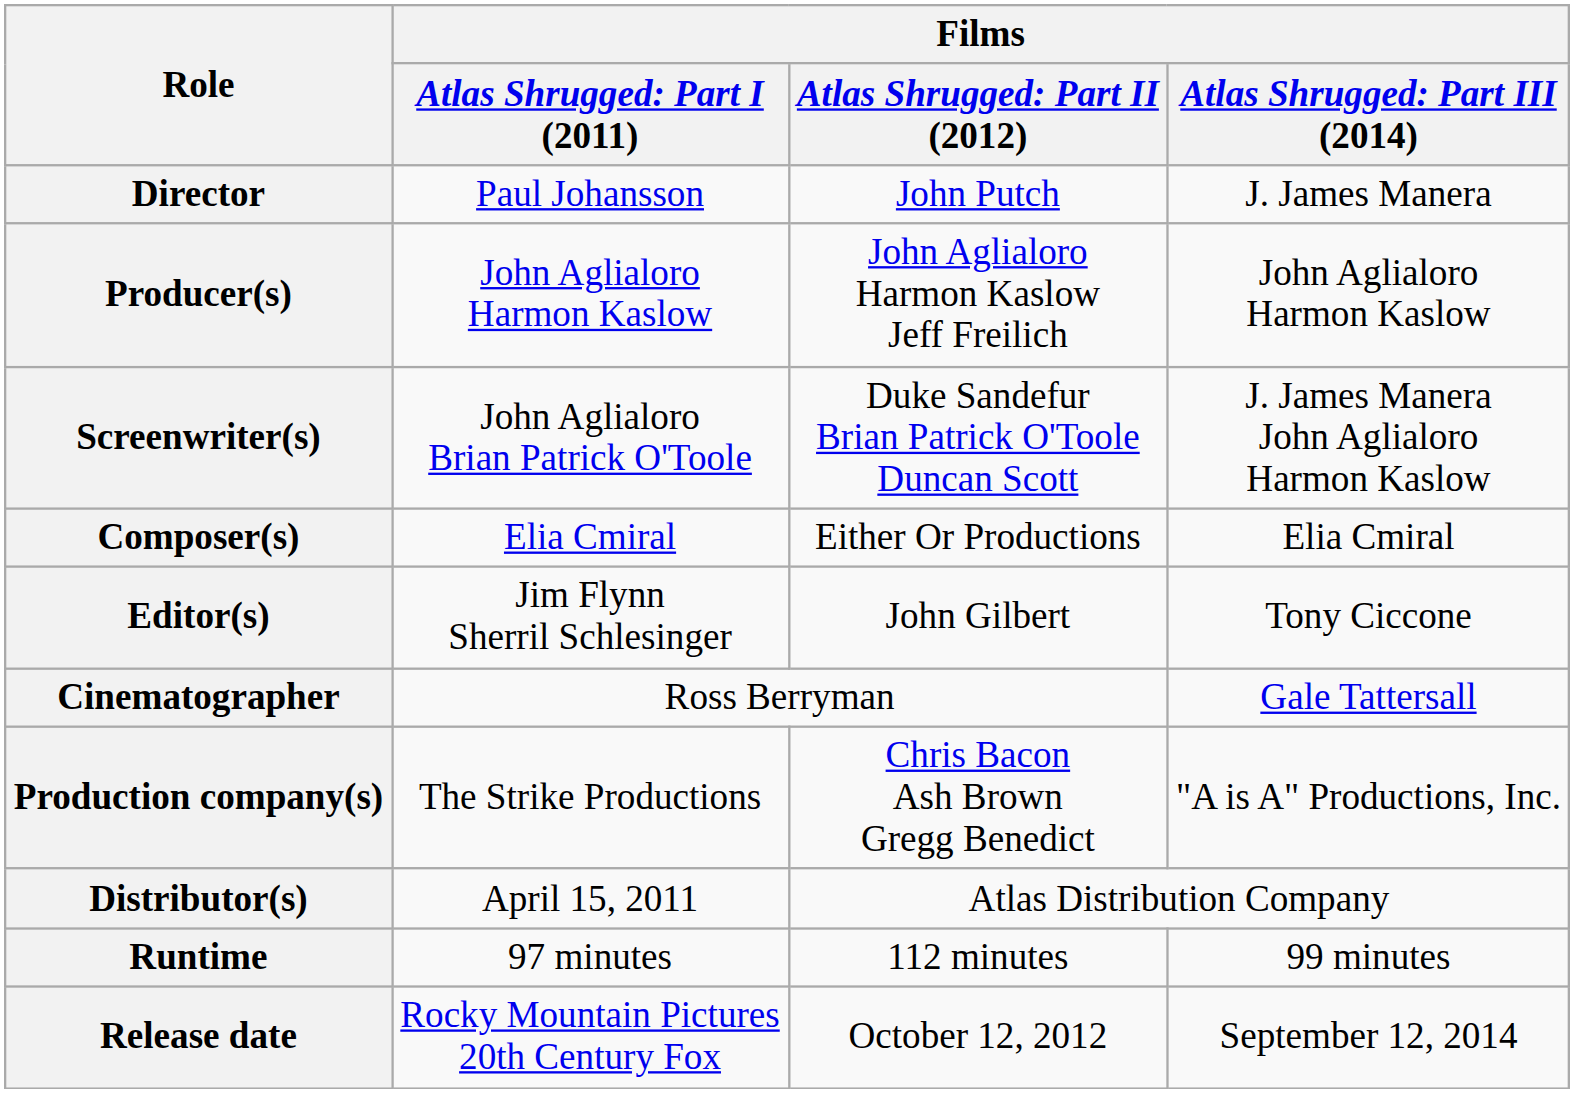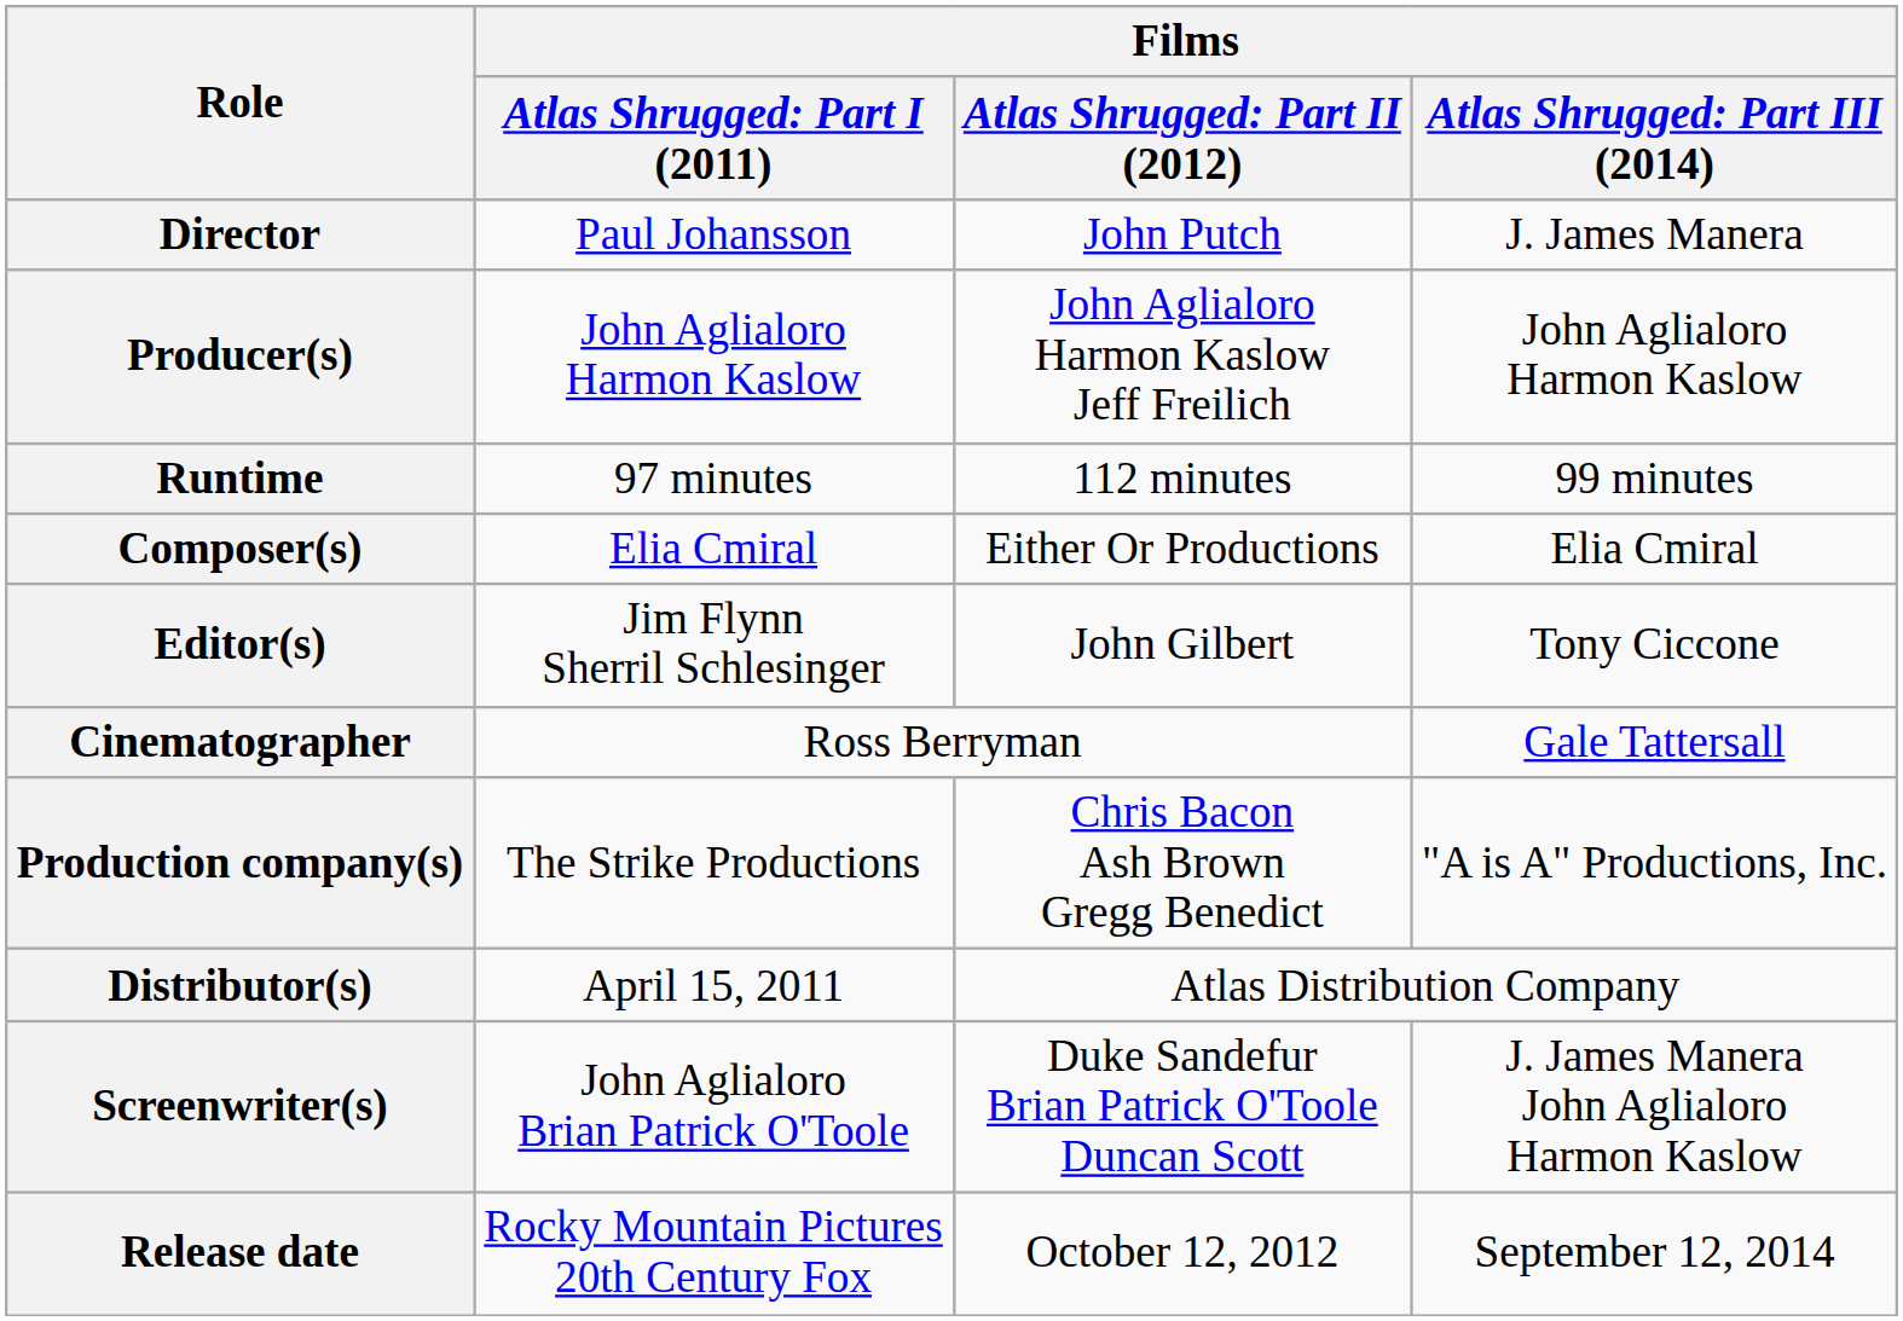 <table class="wikitable" style="text-align:center;">
 <tr>
 <th rowspan="2">Role</th>
 <th colspan="3">Films</th>
 </tr>
 <tr>
 <th><em><a href='#'>Atlas Shrugged: Part I</a></em><br>(2011)</th>
 <th><em><a href='#'>Atlas Shrugged: Part II</a></em><br>(2012)</th>
 <th><em><a href='#'>Atlas Shrugged: Part III</a></em><br>(2014)</th>
 </tr>
 <tr>
 <th>Director</th>
 <td><a href='#'>Paul Johansson</a></td>
 <td><a href='#'>John Putch</a></td>
 <td>J. James Manera</td>
 </tr>
 <tr>
 <th>Producer(s)</th>
 <td><a href='#'>John Aglialoro</a><br><a href='#'>Harmon Kaslow</a></td>
 <td><a href='#'>John Aglialoro</a><br>Harmon Kaslow<br>Jeff Freilich</td>
 <td>John Aglialoro<br>Harmon Kaslow</td>
 </tr>
 <tr>
-<th>Screenwriter(s)</th>
-<td>John Aglialoro<br><a href='#'>Brian Patrick O'Toole</a></td>
-<td>Duke Sandefur<br><a href='#'>Brian Patrick O'Toole</a><br><a href='#'>Duncan Scott</a></td>
-<td>J. James Manera<br>John Aglialoro<br>Harmon Kaslow</td>
+<th>Runtime</th>
+<td>97 minutes</td>
+<td>112 minutes</td>
+<td>99 minutes</td>
 </tr>
 <tr>
 <th>Composer(s)</th>
 <td><a href='#'>Elia Cmiral</a></td>
 <td>Either Or Productions</td>
 <td>Elia Cmiral</td>
 </tr>
 <tr>
 <th>Editor(s)</th>
 <td>Jim Flynn<br>Sherril Schlesinger</td>
 <td>John Gilbert</td>
 <td>Tony Ciccone</td>
 </tr>
 <tr>
 <th>Cinematographer</th>
 <td colspan="2">Ross Berryman</td>
 <td><a href='#'>Gale Tattersall</a></td>
 </tr>
 <tr>
 <th>Production company(s)</th>
 <td>The Strike Productions</td>
 <td><a href='#'>Chris Bacon</a><br>Ash Brown<br>Gregg Benedict</td>
 <td>"A is A" Productions, Inc.</td>
 </tr>
 <tr>
 <th>Distributor(s)</th>
 <td>April 15, 2011</td>
 <td colspan="2">Atlas Distribution Company</td>
 </tr>
 <tr>
-<th>Runtime</th>
-<td>97 minutes</td>
-<td>112 minutes</td>
-<td>99 minutes</td>
+<th>Screenwriter(s)</th>
+<td>John Aglialoro<br><a href='#'>Brian Patrick O'Toole</a></td>
+<td>Duke Sandefur<br><a href='#'>Brian Patrick O'Toole</a><br><a href='#'>Duncan Scott</a></td>
+<td>J. James Manera<br>John Aglialoro<br>Harmon Kaslow</td>
 </tr>
 <tr>
 <th>Release date</th>
 <td><a href='#'>Rocky Mountain Pictures</a><br><a href='#'>20th Century Fox</a></td>
 <td>October 12, 2012</td>
 <td>September 12, 2014</td>
 </tr>
 </table>
